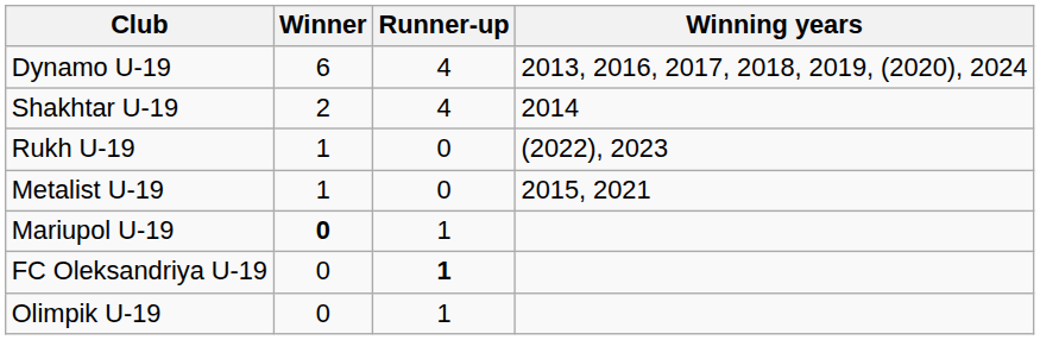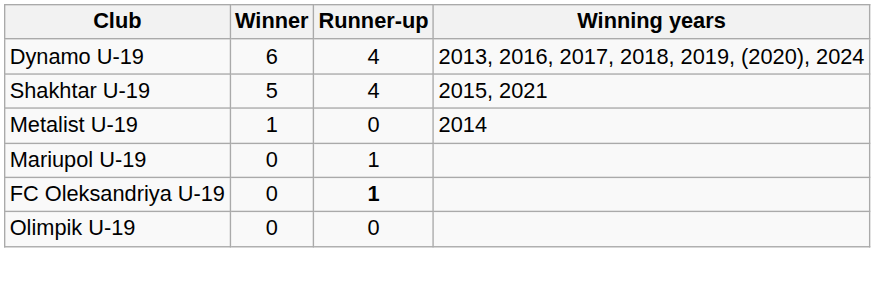 <table class="wikitable">
 <tr>
 <th>Club</th>
 <th>Winner</th>
 <th>Runner-up</th>
 <th>Winning years</th>
 </tr>
 <tr>
 <td>Dynamo U-19</td>
 <td align=center>6</td>
 <td align=center>4</td>
 <td>2013, 2016, 2017, 2018, 2019, (2020), 2024</td>
 </tr>
 <tr>
 <td>Shakhtar U-19</td>
-<td align=center>2</td>
+<td align=center>5</td>
 <td align=center>4</td>
-<td>2014</td>
-</tr>
-<tr>
-<td>Rukh U-19</td>
-<td align=center>1</td>
-<td align=center>0</td>
-<td>(2022), 2023</td>
+<td>2015, 2021</td>
 </tr>
 <tr>
 <td>Metalist U-19</td>
 <td align=center>1</td>
 <td align=center>0</td>
-<td>2015, 2021</td>
+<td>2014</td>
 </tr>
 <tr>
 <td>Mariupol U-19</td>
-<td align=center><strong>0</strong></td>
+<td align=center>0</td>
 <td align=center>1</td>
 <td></td>
 </tr>
 <tr>
 <td>FC Oleksandriya U-19</td>
 <td align=center>0</td>
 <td align=center><strong>1</strong></td>
 <td></td>
 </tr>
 <tr>
 <td>Olimpik U-19</td>
 <td align=center>0</td>
-<td align=center>1</td>
+<td align=center>0</td>
 <td></td>
 </tr>
 </table>
